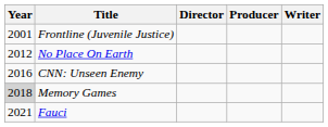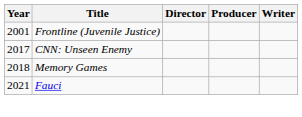 <table class="wikitable">
 <tr>
 <th>Year</th>
 <th>Title</th>
 <th>Director</th>
 <th>Producer</th>
 <th>Writer</th>
 </tr>
 <tr>
 <td>2001</td>
 <td><em>Frontline (Juvenile Justice)</em></td>
 <td></td>
 <td></td>
 <td></td>
 </tr>
 <tr>
-<td>2012</td>
-<td><em><a href='#'>No Place On Earth</a></em></td>
-<td></td>
-<td></td>
-<td></td>
-</tr>
-<tr>
-<td>2016</td>
+<td>2017</td>
 <td><em>CNN: Unseen Enemy</em></td>
 <td></td>
 <td></td>
 <td></td>
 </tr>
 <tr>
-<td style="background: lightgrey;">2018</td>
+<td>2018</td>
 <td><em>Memory Games</em></td>
 <td></td>
 <td></td>
 <td></td>
 </tr>
 <tr>
 <td>2021</td>
 <td><em><a href='#'>Fauci</a></em></td>
 <td></td>
 <td></td>
 <td></td>
 </tr>
 </table>
